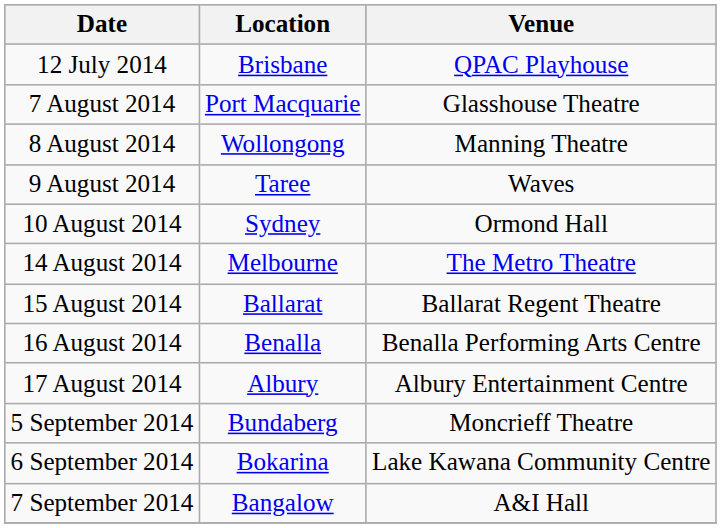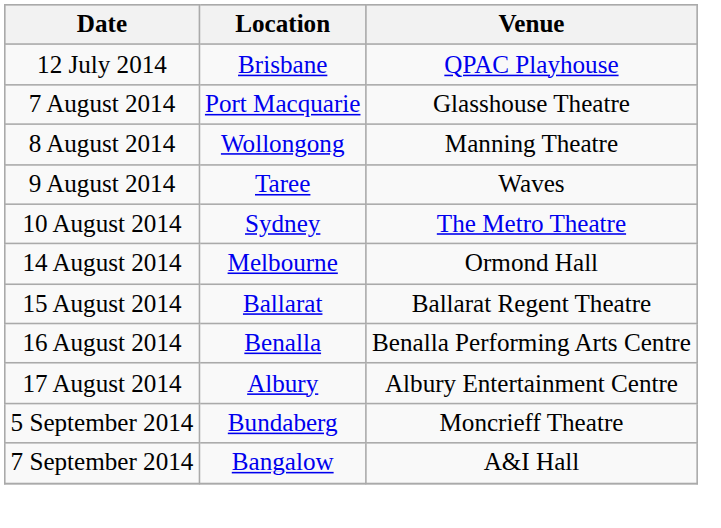 <table class="wikitable collapsible collapsed" style="text-align:center;">
 <tr bgcolor="#CCCCCC">
 <th>Date</th>
 <th>Location</th>
 <th>Venue</th>
 </tr>
 <tr>
 <td>12 July 2014</td>
 <td><a href='#'>Brisbane</a></td>
 <td><a href='#'>QPAC Playhouse</a></td>
 </tr>
 <tr>
 <td>7 August 2014</td>
 <td><a href='#'>Port Macquarie</a></td>
 <td>Glasshouse Theatre</td>
 </tr>
 <tr>
 <td>8 August 2014</td>
 <td><a href='#'>Wollongong</a></td>
 <td>Manning Theatre</td>
 </tr>
 <tr>
 <td>9 August 2014</td>
 <td><a href='#'>Taree</a></td>
 <td>Waves</td>
 </tr>
 <tr>
 <td>10 August 2014</td>
 <td><a href='#'>Sydney</a></td>
-<td>Ormond Hall</td>
+<td><a href='#'>The Metro Theatre</a></td>
 </tr>
 <tr>
 <td>14 August 2014</td>
 <td><a href='#'>Melbourne</a></td>
-<td><a href='#'>The Metro Theatre</a></td>
+<td>Ormond Hall</td>
 </tr>
 <tr>
 <td>15 August 2014</td>
 <td><a href='#'>Ballarat</a></td>
 <td>Ballarat Regent Theatre</td>
 </tr>
 <tr>
 <td>16 August 2014</td>
 <td><a href='#'>Benalla</a></td>
 <td>Benalla Performing Arts Centre</td>
 </tr>
 <tr>
 <td>17 August 2014</td>
 <td><a href='#'>Albury</a></td>
 <td>Albury Entertainment Centre</td>
 </tr>
 <tr>
 <td>5 September 2014</td>
 <td><a href='#'>Bundaberg</a></td>
 <td>Moncrieff Theatre</td>
 </tr>
 <tr>
-<td>6 September 2014</td>
-<td><a href='#'>Bokarina</a></td>
-<td>Lake Kawana Community Centre</td>
-</tr>
-<tr>
 <td>7 September 2014</td>
 <td><a href='#'>Bangalow</a></td>
 <td>A&I Hall</td>
 </tr>
 <tr>
 </tr>
 </table>
